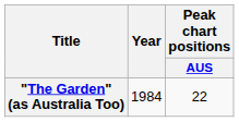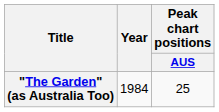 <table class="wikitable plainrowheaders" style="text-align:center;">
 <tr>
 <th scope="col" rowspan="2">Title</th>
 <th scope="col" rowspan="2">Year</th>
 <th scope="col" colspan="1">Peak chart positions</th>
 </tr>
 <tr>
 <th scope="col" style="width:3em;font-size:90%;"><a href='#'>AUS</a><br></th>
 </tr>
 <tr>
 <th scope="row">"<a href='#'>The Garden</a>"<br><span>(as Australia Too)</span></th>
 <td>1984</td>
-<td>22</td>
+<td>25</td>
 </tr>
 </table>
